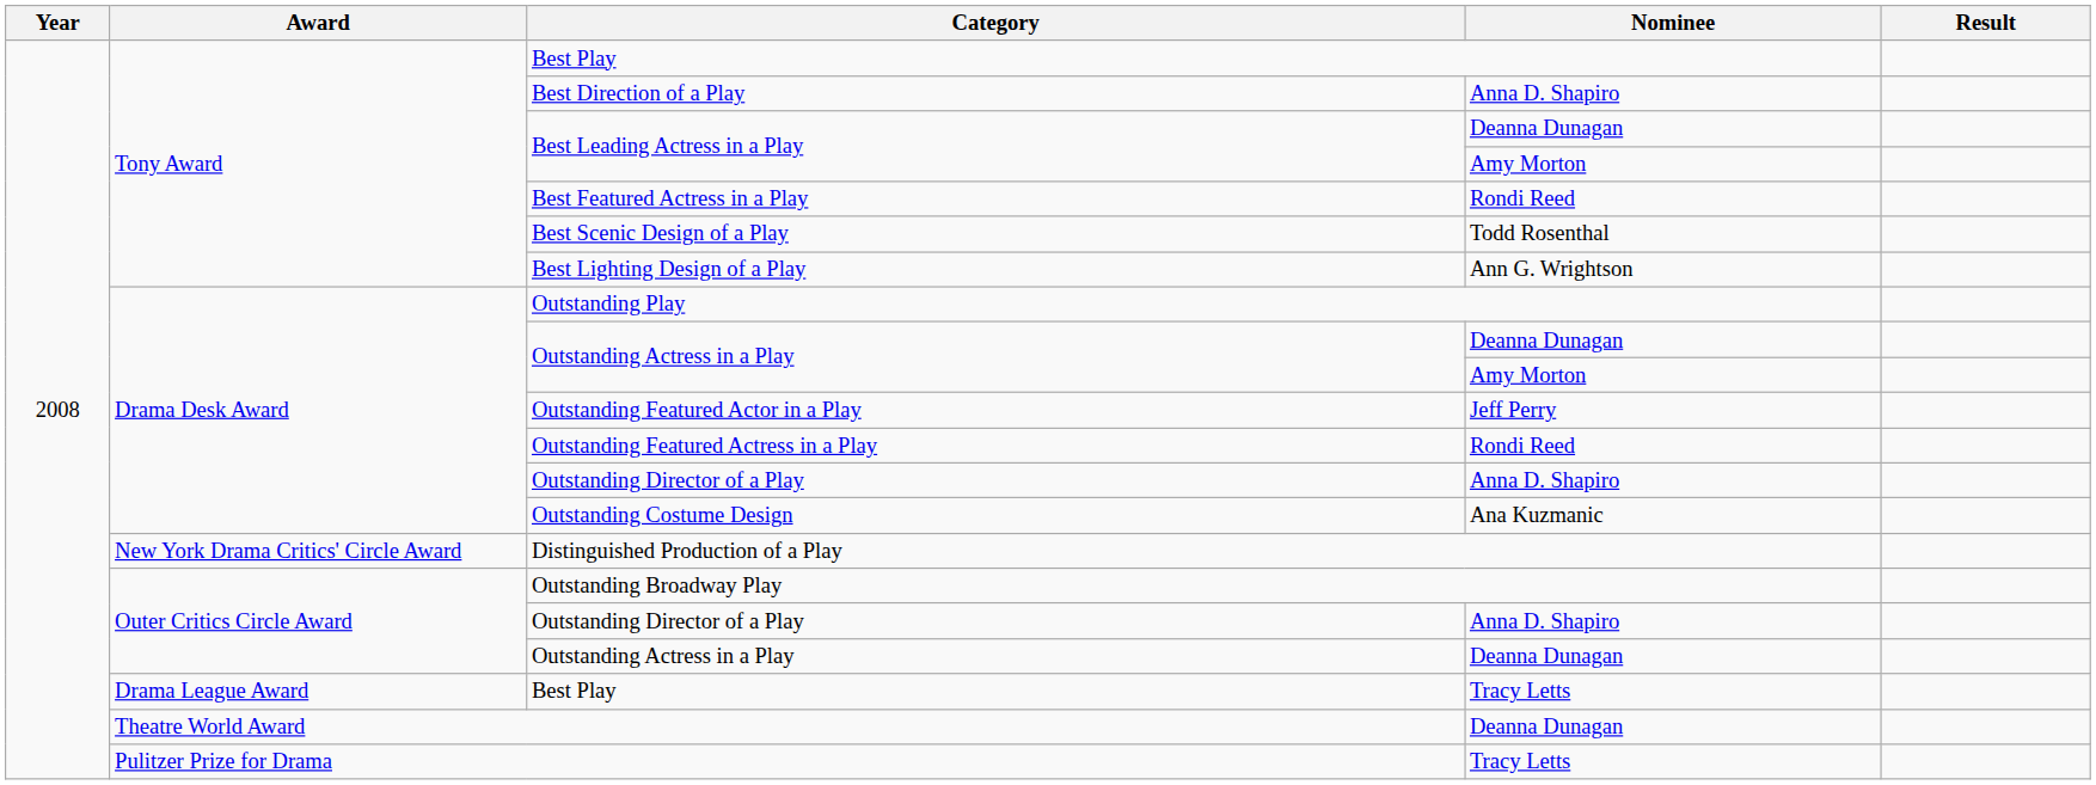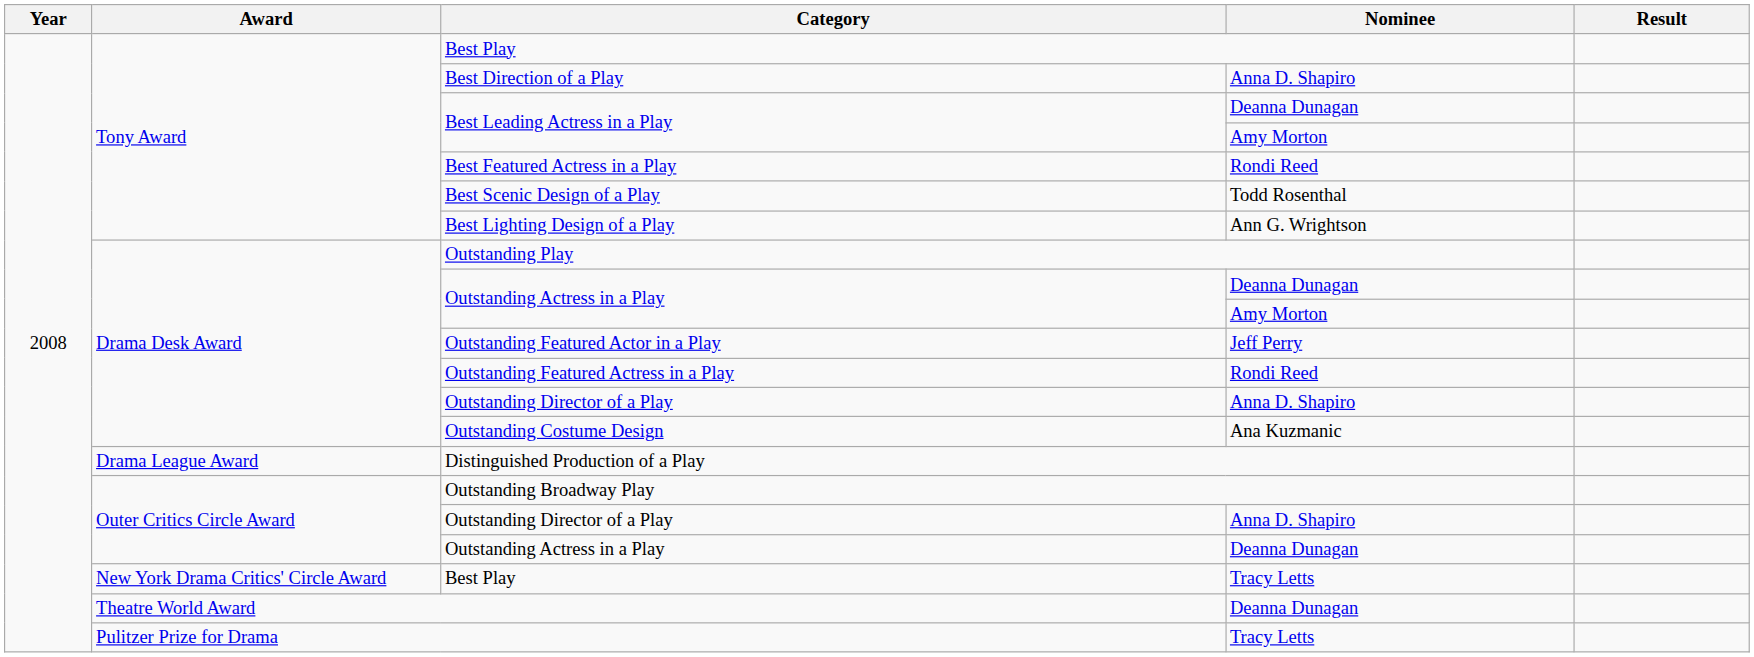 <table class="wikitable" style="width:95%;">
 <tr>
 <th style="width:5%;">Year</th>
 <th style="width:20%;">Award</th>
 <th style="width:45%;">Category</th>
 <th style="width:20%;">Nominee</th>
 <th style="width:10%;">Result</th>
 </tr>
 <tr>
 <td rowspan="21" style="text-align:center;">2008</td>
 <td rowspan=7><a href='#'>Tony Award</a></td>
 <td colspan=2><a href='#'>Best Play</a></td>
 <td></td>
 </tr>
 <tr>
 <td><a href='#'>Best Direction of a Play</a></td>
 <td><a href='#'>Anna D. Shapiro</a></td>
 <td></td>
 </tr>
 <tr>
 <td rowspan=2><a href='#'>Best Leading Actress in a Play</a></td>
 <td><a href='#'>Deanna Dunagan</a></td>
 <td></td>
 </tr>
 <tr>
 <td><a href='#'>Amy Morton</a></td>
 <td></td>
 </tr>
 <tr>
 <td><a href='#'>Best Featured Actress in a Play</a></td>
 <td><a href='#'>Rondi Reed</a></td>
 <td></td>
 </tr>
 <tr>
 <td><a href='#'>Best Scenic Design of a Play</a></td>
 <td>Todd Rosenthal</td>
 <td></td>
 </tr>
 <tr>
 <td><a href='#'>Best Lighting Design of a Play</a></td>
 <td>Ann G. Wrightson</td>
 <td></td>
 </tr>
 <tr>
 <td rowspan=7><a href='#'>Drama Desk Award</a></td>
 <td colspan=2><a href='#'>Outstanding Play</a></td>
 <td></td>
 </tr>
 <tr>
 <td rowspan=2><a href='#'>Outstanding Actress in a Play</a></td>
 <td><a href='#'>Deanna Dunagan</a></td>
 <td></td>
 </tr>
 <tr>
 <td><a href='#'>Amy Morton</a></td>
 <td></td>
 </tr>
 <tr>
 <td><a href='#'>Outstanding Featured Actor in a Play</a></td>
 <td><a href='#'>Jeff Perry</a></td>
 <td></td>
 </tr>
 <tr>
 <td><a href='#'>Outstanding Featured Actress in a Play</a></td>
 <td><a href='#'>Rondi Reed</a></td>
 <td></td>
 </tr>
 <tr>
 <td><a href='#'>Outstanding Director of a Play</a></td>
 <td><a href='#'>Anna D. Shapiro</a></td>
 <td></td>
 </tr>
 <tr>
 <td><a href='#'>Outstanding Costume Design</a></td>
 <td>Ana Kuzmanic</td>
 <td></td>
 </tr>
 <tr>
-<td><a href='#'>New York Drama Critics' Circle Award</a></td>
+<td><a href='#'>Drama League Award</a></td>
 <td colspan=2>Distinguished Production of a Play</td>
 <td></td>
 </tr>
 <tr>
 <td rowspan=3><a href='#'>Outer Critics Circle Award</a></td>
 <td colspan=2>Outstanding Broadway Play</td>
 <td></td>
 </tr>
 <tr>
 <td>Outstanding Director of a Play</td>
 <td><a href='#'>Anna D. Shapiro</a></td>
 <td></td>
 </tr>
 <tr>
 <td>Outstanding Actress in a Play</td>
 <td><a href='#'>Deanna Dunagan</a></td>
 <td></td>
 </tr>
 <tr>
-<td><a href='#'>Drama League Award</a></td>
+<td><a href='#'>New York Drama Critics' Circle Award</a></td>
 <td>Best Play</td>
 <td><a href='#'>Tracy Letts</a></td>
 <td></td>
 </tr>
 <tr>
 <td colspan=2><a href='#'>Theatre World Award</a></td>
 <td><a href='#'>Deanna Dunagan</a></td>
 <td></td>
 </tr>
 <tr>
 <td colspan=2><a href='#'>Pulitzer Prize for Drama</a></td>
 <td><a href='#'>Tracy Letts</a></td>
 <td></td>
 </tr>
 </table>
